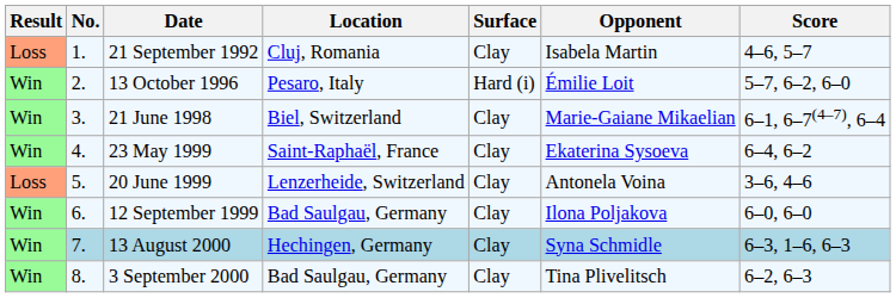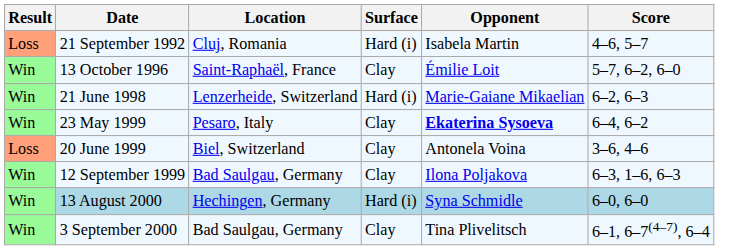 <table class="sortable wikitable" style="font-size:97%">
 <tr>
 <th>Result</th>
-<th>No.</th>
 <th>Date</th>
 <th>Location</th>
 <th>Surface</th>
 <th>Opponent</th>
 <th>Score</th>
 </tr>
 <tr style="background:#f0f8ff;">
 <td style="background:#ffa07a;">Loss</td>
-<td>1.</td>
 <td>21 September 1992</td>
 <td><a href='#'>Cluj</a>, Romania</td>
-<td>Clay</td>
+<td>Hard (i)</td>
 <td> Isabela Martin</td>
 <td>4–6, 5–7</td>
 </tr>
 <tr style="background:#f0f8ff;">
 <td style="background:#98fb98;">Win</td>
-<td>2.</td>
 <td>13 October 1996</td>
-<td><a href='#'>Pesaro</a>, Italy</td>
-<td>Hard (i)</td>
+<td><a href='#'>Saint-Raphaël</a>, France</td>
+<td>Clay</td>
 <td> <a href='#'>Émilie Loit</a></td>
 <td>5–7, 6–2, 6–0</td>
 </tr>
 <tr style="background:#f0f8ff;">
 <td style="background:#98fb98;">Win</td>
-<td>3.</td>
 <td>21 June 1998</td>
-<td><a href='#'>Biel</a>, Switzerland</td>
-<td>Clay</td>
+<td><a href='#'>Lenzerheide</a>, Switzerland</td>
+<td>Hard (i)</td>
 <td> <a href='#'>Marie-Gaiane Mikaelian</a></td>
-<td>6–1, 6–7<sup>(4–7)</sup>, 6–4</td>
+<td>6–2, 6–3</td>
 </tr>
 <tr style="background:#f0f8ff;">
 <td style="background:#98fb98;">Win</td>
-<td>4.</td>
 <td>23 May 1999</td>
-<td><a href='#'>Saint-Raphaël</a>, France</td>
+<td><a href='#'>Pesaro</a>, Italy</td>
 <td>Clay</td>
-<td> <a href='#'>Ekaterina Sysoeva</a></td>
+<td><strong> <a href='#'>Ekaterina Sysoeva</a></strong></td>
 <td>6–4, 6–2</td>
 </tr>
 <tr style="background:#f0f8ff;">
 <td style="background:#ffa07a;">Loss</td>
-<td>5.</td>
 <td>20 June 1999</td>
-<td><a href='#'>Lenzerheide</a>, Switzerland</td>
+<td><a href='#'>Biel</a>, Switzerland</td>
 <td>Clay</td>
 <td> Antonela Voina</td>
 <td>3–6, 4–6</td>
 </tr>
 <tr style="background:#f0f8ff;">
 <td style="background:#98fb98;">Win</td>
-<td>6.</td>
 <td>12 September 1999</td>
 <td><a href='#'>Bad Saulgau</a>, Germany</td>
 <td>Clay</td>
 <td> <a href='#'>Ilona Poljakova</a></td>
-<td>6–0, 6–0</td>
+<td>6–3, 1–6, 6–3</td>
 </tr>
 <tr style="background:lightblue;">
 <td style="background:#98fb98;">Win</td>
-<td>7.</td>
 <td>13 August 2000</td>
 <td><a href='#'>Hechingen</a>, Germany</td>
-<td>Clay</td>
+<td>Hard (i)</td>
 <td> <a href='#'>Syna Schmidle</a></td>
-<td>6–3, 1–6, 6–3</td>
+<td>6–0, 6–0</td>
 </tr>
 <tr style="background:#f0f8ff;">
 <td style="background:#98fb98;">Win</td>
-<td>8.</td>
 <td>3 September 2000</td>
 <td>Bad Saulgau, Germany</td>
 <td>Clay</td>
 <td> Tina Plivelitsch</td>
-<td>6–2, 6–3</td>
+<td>6–1, 6–7<sup>(4–7)</sup>, 6–4</td>
 </tr>
 </table>
